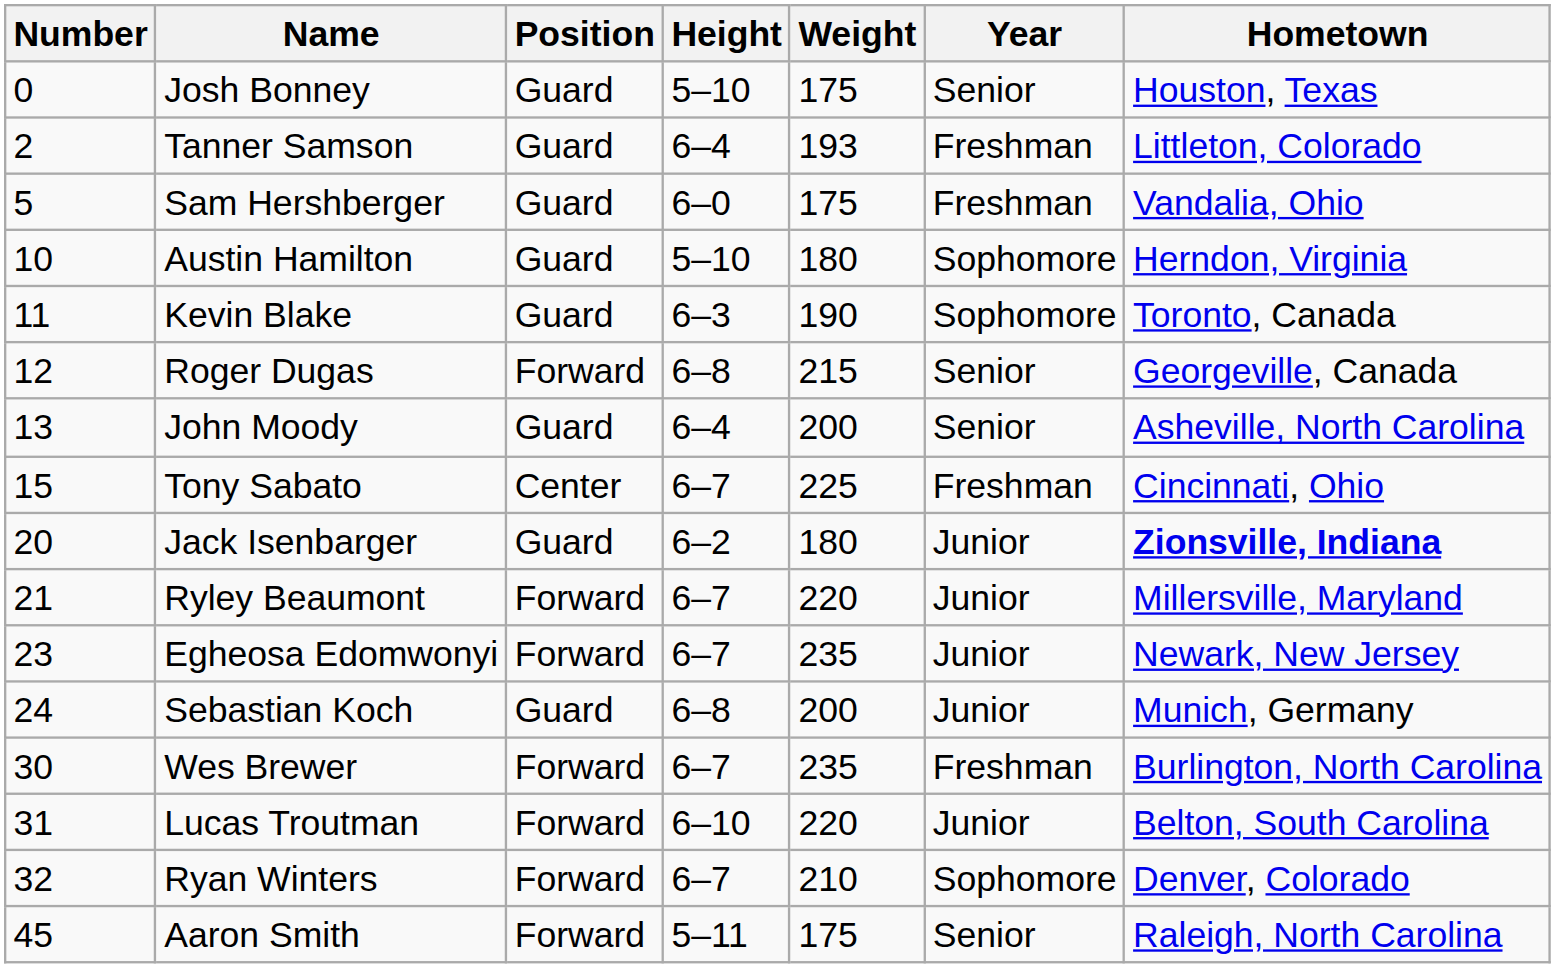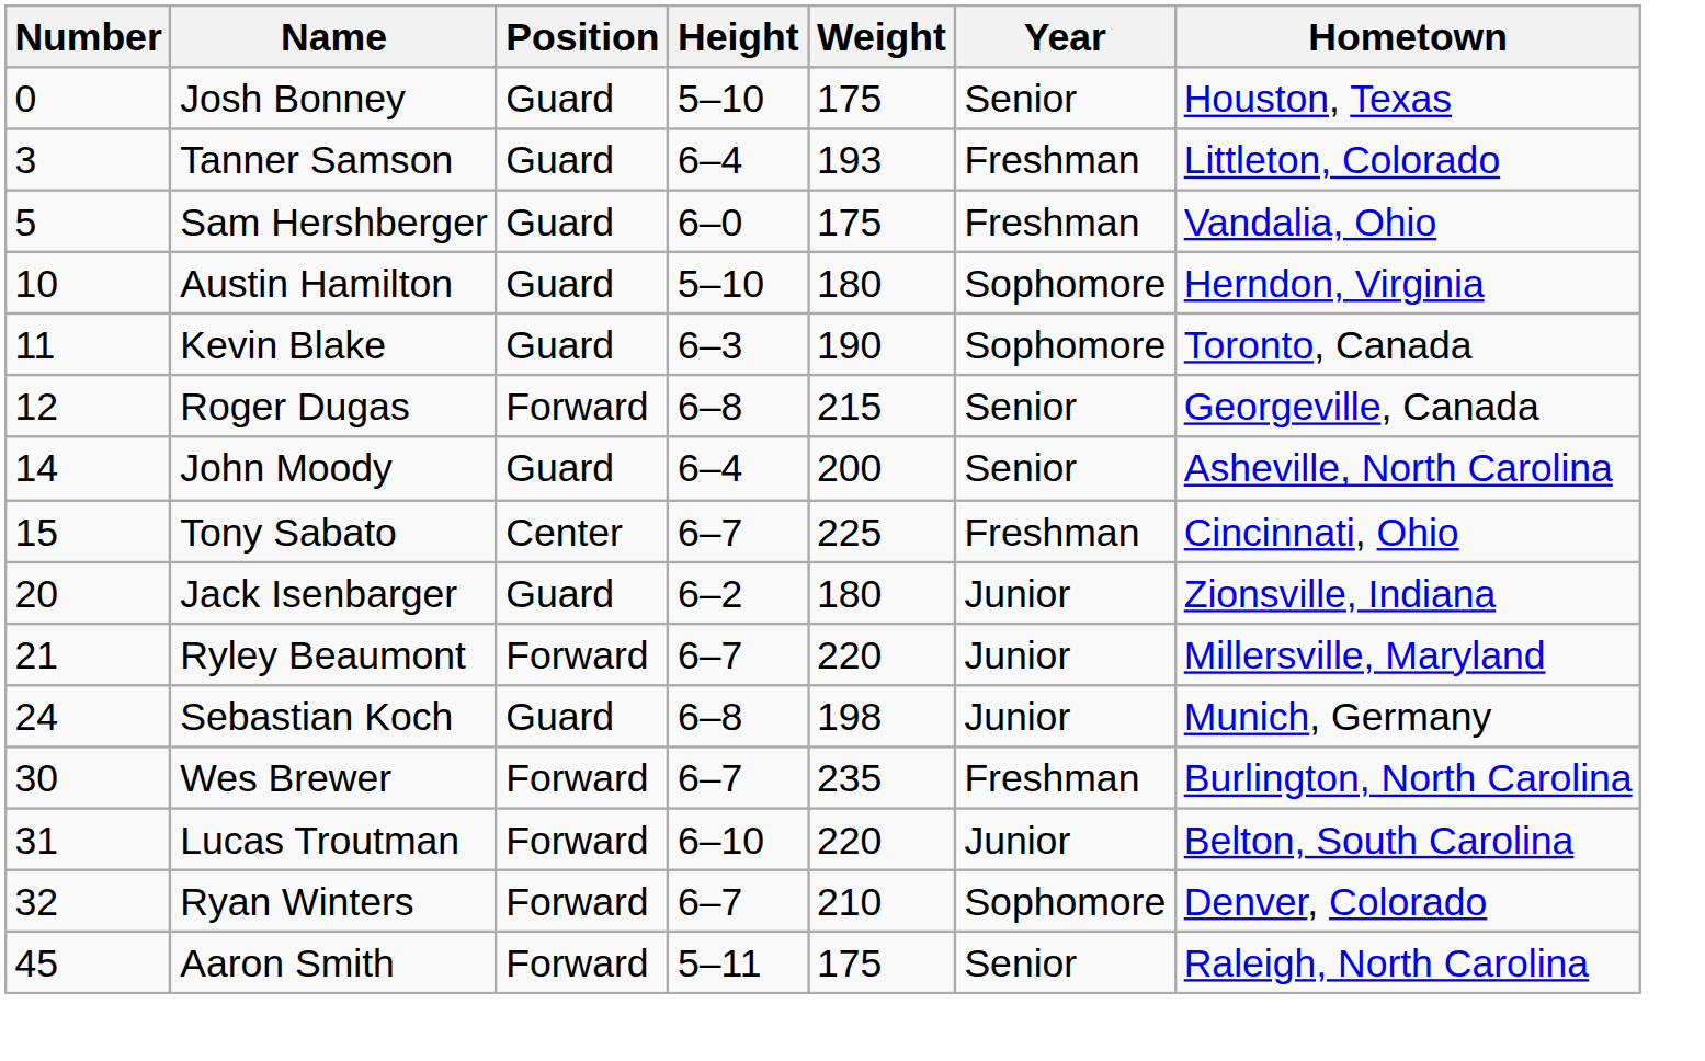 <table class="wikitable" style="font-size: 95%;">
 <tr>
 <th>Number</th>
 <th>Name</th>
 <th>Position</th>
 <th>Height</th>
 <th>Weight</th>
 <th>Year</th>
 <th>Hometown</th>
 </tr>
 <tr>
 <td>0</td>
 <td>Josh Bonney</td>
 <td>Guard</td>
 <td>5–10</td>
 <td>175</td>
 <td>Senior</td>
 <td><a href='#'>Houston</a>, <a href='#'>Texas</a></td>
 </tr>
 <tr>
-<td>2</td>
+<td>3</td>
 <td>Tanner Samson</td>
 <td>Guard</td>
 <td>6–4</td>
 <td>193</td>
 <td>Freshman</td>
 <td><a href='#'>Littleton, Colorado</a></td>
 </tr>
 <tr>
 <td>5</td>
 <td>Sam Hershberger</td>
 <td>Guard</td>
 <td>6–0</td>
 <td>175</td>
 <td>Freshman</td>
 <td><a href='#'>Vandalia, Ohio</a></td>
 </tr>
 <tr>
 <td>10</td>
 <td>Austin Hamilton</td>
 <td>Guard</td>
 <td>5–10</td>
 <td>180</td>
 <td>Sophomore</td>
 <td><a href='#'>Herndon, Virginia</a></td>
 </tr>
 <tr>
 <td>11</td>
 <td>Kevin Blake</td>
 <td>Guard</td>
 <td>6–3</td>
 <td>190</td>
 <td>Sophomore</td>
 <td><a href='#'>Toronto</a>, Canada</td>
 </tr>
 <tr>
 <td>12</td>
 <td>Roger Dugas</td>
 <td>Forward</td>
 <td>6–8</td>
 <td>215</td>
 <td>Senior</td>
 <td><a href='#'>Georgeville</a>, Canada</td>
 </tr>
 <tr>
-<td>13</td>
+<td>14</td>
 <td>John Moody</td>
 <td>Guard</td>
 <td>6–4</td>
 <td>200</td>
 <td>Senior</td>
 <td><a href='#'>Asheville, North Carolina</a></td>
 </tr>
 <tr>
 <td>15</td>
 <td>Tony Sabato</td>
 <td>Center</td>
 <td>6–7</td>
 <td>225</td>
 <td>Freshman</td>
 <td><a href='#'>Cincinnati</a>, <a href='#'>Ohio</a></td>
 </tr>
 <tr>
 <td>20</td>
 <td>Jack Isenbarger</td>
 <td>Guard</td>
 <td>6–2</td>
 <td>180</td>
 <td>Junior</td>
-<td><strong><a href='#'>Zionsville, Indiana</a></strong></td>
+<td><a href='#'>Zionsville, Indiana</a></td>
 </tr>
 <tr>
 <td>21</td>
 <td>Ryley Beaumont</td>
 <td>Forward</td>
 <td>6–7</td>
 <td>220</td>
 <td>Junior</td>
 <td><a href='#'>Millersville, Maryland</a></td>
 </tr>
 <tr>
-<td>23</td>
-<td>Egheosa Edomwonyi</td>
-<td>Forward</td>
-<td>6–7</td>
-<td>235</td>
-<td>Junior</td>
-<td><a href='#'>Newark, New Jersey</a></td>
-</tr>
-<tr>
 <td>24</td>
 <td>Sebastian Koch</td>
 <td>Guard</td>
 <td>6–8</td>
-<td>200</td>
+<td>198</td>
 <td>Junior</td>
 <td><a href='#'>Munich</a>, Germany</td>
 </tr>
 <tr>
 <td>30</td>
 <td>Wes Brewer</td>
 <td>Forward</td>
 <td>6–7</td>
 <td>235</td>
 <td>Freshman</td>
 <td><a href='#'>Burlington, North Carolina</a></td>
 </tr>
 <tr>
 <td>31</td>
 <td>Lucas Troutman</td>
 <td>Forward</td>
 <td>6–10</td>
 <td>220</td>
 <td>Junior</td>
 <td><a href='#'>Belton, South Carolina</a></td>
 </tr>
 <tr>
 <td>32</td>
 <td>Ryan Winters</td>
 <td>Forward</td>
 <td>6–7</td>
 <td>210</td>
 <td>Sophomore</td>
 <td><a href='#'>Denver</a>, <a href='#'>Colorado</a></td>
 </tr>
 <tr>
 <td>45</td>
 <td>Aaron Smith</td>
 <td>Forward</td>
 <td>5–11</td>
 <td>175</td>
 <td>Senior</td>
 <td><a href='#'>Raleigh, North Carolina</a></td>
 </tr>
 </table>
